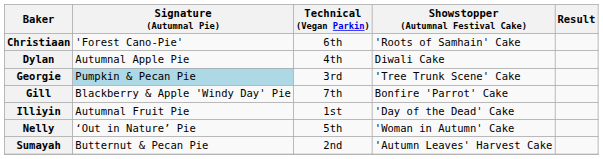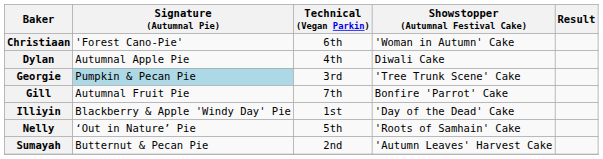 <table class="wikitable sortable">
 <tr>
 <th scope="col">Baker</th>
 <th scope="col" class="unsortable">Signature<br><small>(Autumnal Pie)</small></th>
 <th scope="col">Technical<br><small>(Vegan <a href='#'>Parkin</a>)</small></th>
 <th scope="col" class="unsortable">Showstopper<br><small>(Autumnal Festival Cake)</small></th>
 <th scope="col">Result</th>
 </tr>
 <tr>
 <th scope="row">Christiaan</th>
 <td>'Forest Cano-Pie'</td>
 <td align="center">6th</td>
-<td>'Roots of Samhain' Cake</td>
+<td>'Woman in Autumn' Cake</td>
 <td></td>
 </tr>
 <tr>
 <th scope="row">Dylan</th>
 <td>Autumnal Apple Pie</td>
 <td align="center">4th</td>
 <td>Diwali Cake</td>
 <td></td>
 </tr>
 <tr>
 <th scope="row">Georgie</th>
 <td style="background: lightblue;">Pumpkin & Pecan Pie</td>
 <td align="center">3rd</td>
 <td>'Tree Trunk Scene' Cake</td>
 <td></td>
 </tr>
 <tr>
 <th scope="row">Gill</th>
-<td>Blackberry & Apple 'Windy Day' Pie</td>
+<td>Autumnal Fruit Pie</td>
 <td align="center">7th</td>
 <td>Bonfire 'Parrot' Cake</td>
 <td></td>
 </tr>
 <tr>
 <th scope="row">Illiyin</th>
-<td>Autumnal Fruit Pie</td>
+<td>Blackberry & Apple 'Windy Day' Pie</td>
 <td align="center">1st</td>
 <td>'Day of the Dead' Cake</td>
 <td></td>
 </tr>
 <tr>
 <th scope="row">Nelly</th>
 <td>‘Out in Nature’ Pie</td>
 <td align="center">5th</td>
-<td>'Woman in Autumn' Cake</td>
+<td>'Roots of Samhain' Cake</td>
 <td></td>
 </tr>
 <tr>
 <th scope="row">Sumayah</th>
 <td>Butternut & Pecan Pie</td>
 <td align="center">2nd</td>
 <td>'Autumn Leaves' Harvest Cake</td>
 <td></td>
 </tr>
 <tr>
 </tr>
 </table>
